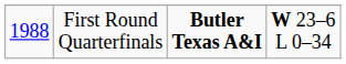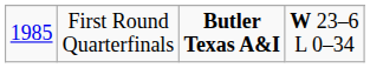 <table class="wikitable" style="text-align:center;">
 <tr>
 </tr>
 <tr>
-<td><a href='#'>1988</a></td>
+<td><a href='#'>1985</a></td>
 <td>First Round<br>Quarterfinals</td>
 <td><strong>Butler<br>Texas A&I</strong></td>
 <td><strong>W</strong> 23–6<br>L 0–34</td>
 </tr>
 </table>
